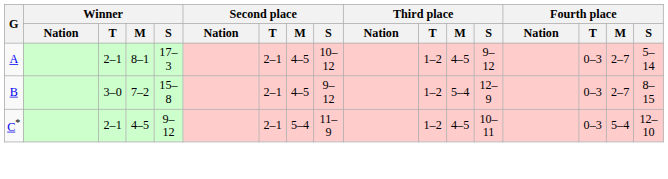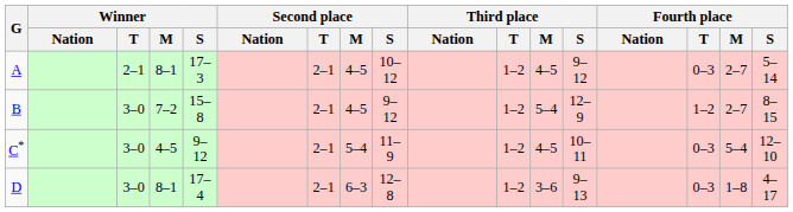 <table class="wikitable nowrap" style=text-align:center>
 <tr>
 <th rowspan=2>G</th>
 <th colspan=4>Winner</th>
 <th colspan=4>Second place</th>
 <th colspan=4>Third place</th>
 <th colspan=4>Fourth place</th>
 </tr>
 <tr>
 <th width=115>Nation</th>
 <th width=35>T</th>
 <th width=35>M</th>
 <th width=35>S</th>
 <th width=115>Nation</th>
 <th width=35>T</th>
 <th width=35>M</th>
 <th width=35>S</th>
 <th width=115>Nation</th>
 <th width=35>T</th>
 <th width=35>M</th>
 <th width=35>S</th>
 <th width=115>Nation</th>
 <th width=35>T</th>
 <th width=35>M</th>
 <th width=35>S</th>
 </tr>
 <tr>
 <td><a href='#'>A</a></td>
 <td style=text-align:left;background:#CCFFCC></td>
 <td style=background:#CCFFCC>2–1</td>
 <td style=background:#CCFFCC>8–1</td>
 <td style=background:#CCFFCC>17–3</td>
 <td style=text-align:left;background:#FFCCCC></td>
 <td style=background:#FFCCCC>2–1</td>
 <td style=background:#FFCCCC>4–5</td>
 <td style=background:#FFCCCC>10–12</td>
 <td style=text-align:left;background:#FFCCCC></td>
 <td style=background:#FFCCCC>1–2</td>
 <td style=background:#FFCCCC>4–5</td>
 <td style=background:#FFCCCC>9–12</td>
 <td style=text-align:left;background:#FFCCCC></td>
 <td style=background:#FFCCCC>0–3</td>
 <td style=background:#FFCCCC>2–7</td>
 <td style=background:#FFCCCC>5–14</td>
 </tr>
 <tr>
 <td><a href='#'>B</a></td>
 <td style=text-align:left;background:#CCFFCC></td>
 <td style=background:#CCFFCC>3–0</td>
 <td style=background:#CCFFCC>7–2</td>
 <td style=background:#CCFFCC>15–8</td>
 <td style=text-align:left;background:#FFCCCC></td>
 <td style=background:#FFCCCC>2–1</td>
 <td style=background:#FFCCCC>4–5</td>
 <td style=background:#FFCCCC>9–12</td>
 <td style=text-align:left;background:#FFCCCC></td>
 <td style=background:#FFCCCC>1–2</td>
 <td style=background:#FFCCCC>5–4</td>
 <td style=background:#FFCCCC>12–9</td>
 <td style=text-align:left;background:#FFCCCC></td>
-<td style=background:#FFCCCC>0–3</td>
+<td style=background:#FFCCCC>1–2</td>
 <td style=background:#FFCCCC>2–7</td>
 <td style=background:#FFCCCC>8–15</td>
 </tr>
 <tr>
 <td><a href='#'>C</a><sup>*</sup></td>
 <td style=text-align:left;background:#CCFFCC></td>
-<td style=background:#CCFFCC>2–1</td>
+<td style=background:#CCFFCC>3–0</td>
 <td style=background:#CCFFCC>4–5</td>
 <td style=background:#CCFFCC>9–12</td>
 <td style=text-align:left;background:#FFCCCC></td>
 <td style=background:#FFCCCC>2–1</td>
 <td style=background:#FFCCCC>5–4</td>
 <td style=background:#FFCCCC>11–9</td>
 <td style=text-align:left;background:#FFCCCC></td>
 <td style=background:#FFCCCC>1–2</td>
 <td style=background:#FFCCCC>4–5</td>
 <td style=background:#FFCCCC>10–11</td>
 <td style=text-align:left;background:#FFCCCC></td>
 <td style=background:#FFCCCC>0–3</td>
 <td style=background:#FFCCCC>5–4</td>
 <td style=background:#FFCCCC>12–10</td>
 </tr>
+<tr>
+<td><a href='#'>D</a></td>
+<td style=text-align:left;background:#CCFFCC></td>
+<td style=background:#CCFFCC>3–0</td>
+<td style=background:#CCFFCC>8–1</td>
+<td style=background:#CCFFCC>17–4</td>
+<td style=text-align:left;background:#FFCCCC></td>
+<td style=background:#FFCCCC>2–1</td>
+<td style=background:#FFCCCC>6–3</td>
+<td style=background:#FFCCCC>12–8</td>
+<td style=text-align:left;background:#FFCCCC></td>
+<td style=background:#FFCCCC>1–2</td>
+<td style=background:#FFCCCC>3–6</td>
+<td style=background:#FFCCCC>9–13</td>
+<td style=text-align:left;background:#FFCCCC></td>
+<td style=background:#FFCCCC>0–3</td>
+<td style=background:#FFCCCC>1–8</td>
+<td style=background:#FFCCCC>4–17</td>
+</tr>
 </table>
